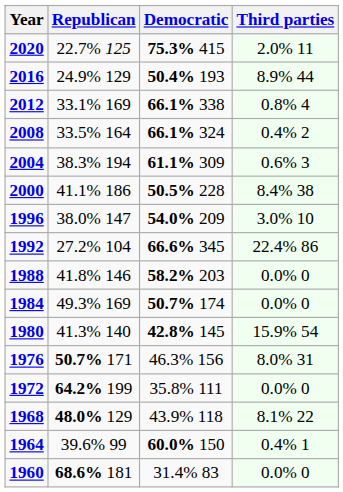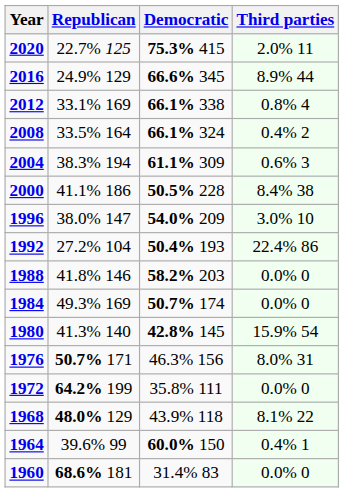 <table class="wikitable" style="float:right; font-size:95%;">
 <tr bgcolor=lightgrey>
 <th>Year</th>
 <th><a href='#'>Republican</a></th>
 <th><a href='#'>Democratic</a></th>
 <th><a href='#'>Third parties</a></th>
 </tr>
 <tr>
 <td style="text-align:center;" ><strong><a href='#'>2020</a></strong></td>
 <td style="text-align:center;" >22.7% <em>125</td>
 <td style="text-align:center;" ><strong>75.3%</strong> </em>415<em></td>
 <td style="text-align:center; background:honeyDew;">2.0% </em>11<em></td>
 </tr>
 <tr>
 <td style="text-align:center;" ><strong><a href='#'>2016</a></strong></td>
 <td style="text-align:center;" >24.9% </em>129<em></td>
-<td style="text-align:center;" ><strong>50.4%</strong> </em>193<em></td>
+<td style="text-align:center;" ><strong>66.6%</strong> </em>345<em></td>
 <td style="text-align:center; background:honeyDew;">8.9% </em>44<em></td>
 </tr>
 <tr>
 <td style="text-align:center;" ><strong><a href='#'>2012</a></strong></td>
 <td style="text-align:center;" >33.1% </em>169<em></td>
 <td style="text-align:center;" ><strong>66.1%</strong> </em>338<em></td>
 <td style="text-align:center; background:honeyDew;">0.8% </em>4<em></td>
 </tr>
 <tr>
 <td style="text-align:center;" ><strong><a href='#'>2008</a></strong></td>
 <td style="text-align:center;" >33.5% </em>164<em></td>
 <td style="text-align:center;" ><strong>66.1%</strong> </em>324<em></td>
 <td style="text-align:center; background:honeyDew;">0.4% </em>2<em></td>
 </tr>
 <tr>
 <td style="text-align:center;" ><strong><a href='#'>2004</a></strong></td>
 <td style="text-align:center;" >38.3% </em>194<em></td>
 <td style="text-align:center;" ><strong>61.1%</strong> </em>309<em></td>
 <td style="text-align:center; background:honeyDew;">0.6% </em>3<em></td>
 </tr>
 <tr>
 <td style="text-align:center;" ><strong><a href='#'>2000</a></strong></td>
 <td style="text-align:center;" >41.1% </em>186<em></td>
 <td style="text-align:center;" ><strong>50.5%</strong> </em>228<em></td>
 <td style="text-align:center; background:honeyDew;">8.4% </em>38<em></td>
 </tr>
 <tr>
 <td style="text-align:center;" ><strong><a href='#'>1996</a></strong></td>
 <td style="text-align:center;" >38.0% </em>147<em></td>
 <td style="text-align:center;" ><strong>54.0%</strong> </em>209<em></td>
 <td style="text-align:center; background:honeyDew;">3.0% </em>10<em></td>
 </tr>
 <tr>
 <td style="text-align:center;" ><strong><a href='#'>1992</a></strong></td>
 <td style="text-align:center;" >27.2% </em>104<em></td>
-<td style="text-align:center;" ><strong>66.6%</strong> </em>345<em></td>
+<td style="text-align:center;" ><strong>50.4%</strong> </em>193<em></td>
 <td style="text-align:center; background:honeyDew;">22.4% </em>86<em></td>
 </tr>
 <tr>
 <td style="text-align:center;" ><strong><a href='#'>1988</a></strong></td>
 <td style="text-align:center;" >41.8% </em>146<em></td>
 <td style="text-align:center;" ><strong>58.2%</strong> </em>203<em></td>
 <td style="text-align:center; background:honeyDew;">0.0% </em>0<em></td>
 </tr>
 <tr>
 <td style="text-align:center;" ><strong><a href='#'>1984</a></strong></td>
 <td style="text-align:center;" >49.3% </em>169<em></td>
 <td style="text-align:center;" ><strong>50.7%</strong> </em>174<em></td>
 <td style="text-align:center; background:honeyDew;">0.0% </em>0<em></td>
 </tr>
 <tr>
 <td style="text-align:center;" ><strong><a href='#'>1980</a></strong></td>
 <td style="text-align:center;" >41.3% </em>140<em></td>
 <td style="text-align:center;" ><strong>42.8%</strong> </em>145<em></td>
 <td style="text-align:center; background:honeyDew;">15.9% </em>54<em></td>
 </tr>
 <tr>
 <td style="text-align:center;" ><strong><a href='#'>1976</a></strong></td>
 <td style="text-align:center;" ><strong>50.7%</strong> </em>171<em></td>
 <td style="text-align:center;" >46.3% </em>156<em></td>
 <td style="text-align:center; background:honeyDew;">8.0% </em>31<em></td>
 </tr>
 <tr>
 <td style="text-align:center;" ><strong><a href='#'>1972</a></strong></td>
 <td style="text-align:center;" ><strong>64.2%</strong> </em>199<em></td>
 <td style="text-align:center;" >35.8% </em>111<em></td>
 <td style="text-align:center; background:honeyDew;">0.0% </em>0<em></td>
 </tr>
 <tr>
 <td style="text-align:center;" ><strong><a href='#'>1968</a></strong></td>
 <td style="text-align:center;" ><strong>48.0%</strong> </em>129<em></td>
 <td style="text-align:center;" >43.9% </em>118<em></td>
 <td style="text-align:center; background:honeyDew;">8.1% </em>22<em></td>
 </tr>
 <tr>
 <td style="text-align:center;" ><strong><a href='#'>1964</a></strong></td>
 <td style="text-align:center;" >39.6% </em>99<em></td>
 <td style="text-align:center;" ><strong>60.0%</strong> </em>150<em></td>
 <td style="text-align:center; background:honeyDew;">0.4% </em>1<em></td>
 </tr>
 <tr>
 <td style="text-align:center;" ><strong><a href='#'>1960</a></strong></td>
 <td style="text-align:center;" ><strong>68.6%</strong> </em>181<em></td>
 <td style="text-align:center;" >31.4% </em>83<em></td>
 <td style="text-align:center; background:honeyDew;">0.0% </em>0<em></td>
 </tr>
 </table>
